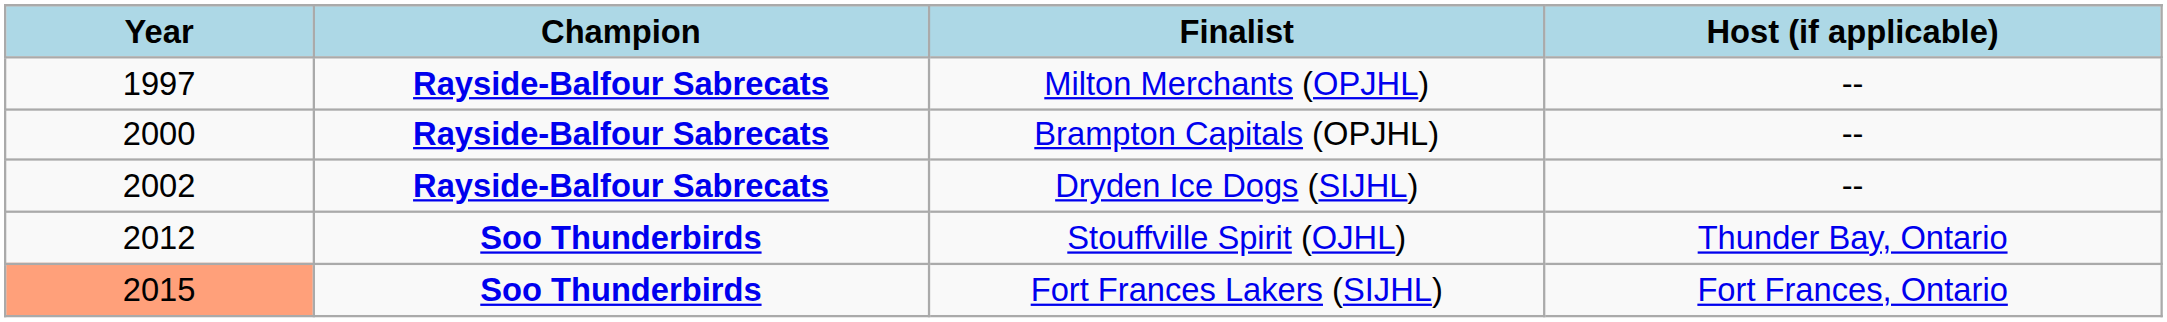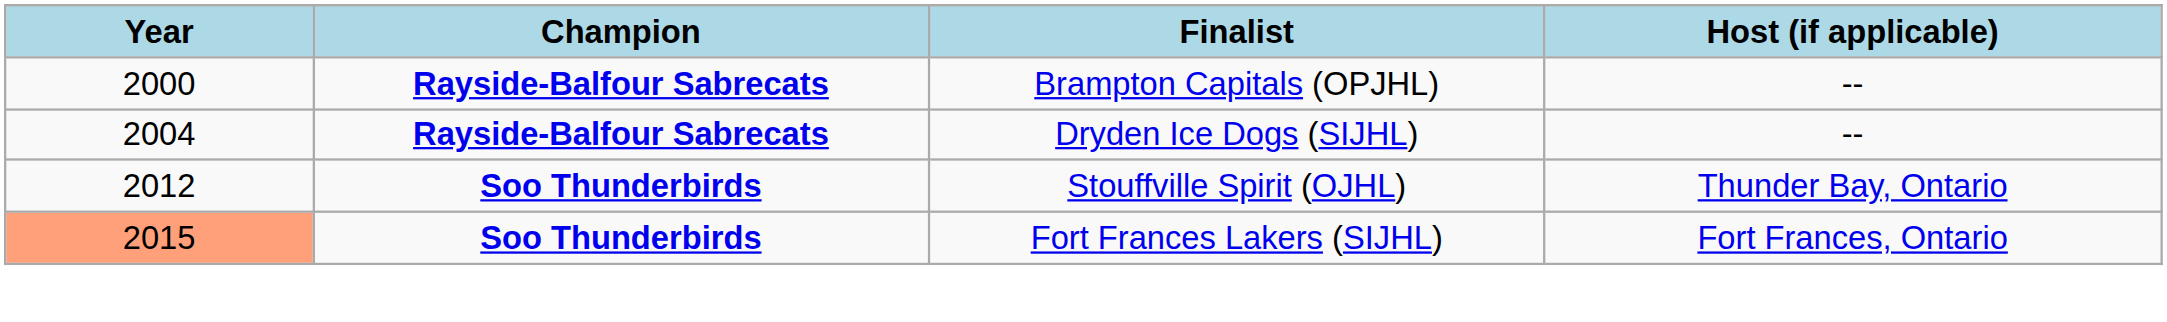 <table class=wikitable style="text-align:center; font-size:90%;">
 <tr style="text-align:center;">
 </tr>
 <tr>
 <th style="background:#add8e6; width:10%;"><strong>Year</strong></th>
 <th style="background:#add8e6; width:20%;"><strong>Champion</strong></th>
 <th style="background:#add8e6; width:20%;"><strong>Finalist</strong></th>
 <th style="background:#add8e6; width:20%;"><strong>Host (if applicable)</strong></th>
 </tr>
 <tr style="text-align:center;">
-<td>1997</td>
-<td><strong><a href='#'>Rayside-Balfour Sabrecats</a></strong></td>
-<td><a href='#'>Milton Merchants</a> (<a href='#'>OPJHL</a>)</td>
-<td>--</td>
-</tr>
-<tr style="text-align:center;">
 <td>2000</td>
 <td><strong><a href='#'>Rayside-Balfour Sabrecats</a></strong></td>
 <td><a href='#'>Brampton Capitals</a>	(OPJHL)</td>
 <td>--</td>
 </tr>
 <tr style="text-align:center;">
-<td>2002</td>
+<td>2004</td>
 <td><strong><a href='#'>Rayside-Balfour Sabrecats</a></strong></td>
 <td><a href='#'>Dryden Ice Dogs</a> (<a href='#'>SIJHL</a>)</td>
 <td>--</td>
 </tr>
 <tr style="text-align:center;">
 <td>2012</td>
 <td><strong><a href='#'>Soo Thunderbirds</a></strong></td>
 <td><a href='#'>Stouffville Spirit</a> (<a href='#'>OJHL</a>)</td>
 <td><a href='#'>Thunder Bay, Ontario</a></td>
 </tr>
 <tr style="text-align:center;">
 <td style="background: lightsalmon;">2015</td>
 <td><strong><a href='#'>Soo Thunderbirds</a></strong></td>
 <td><a href='#'>Fort Frances Lakers</a> (<a href='#'>SIJHL</a>)</td>
 <td><a href='#'>Fort Frances, Ontario</a></td>
 </tr>
 </table>
